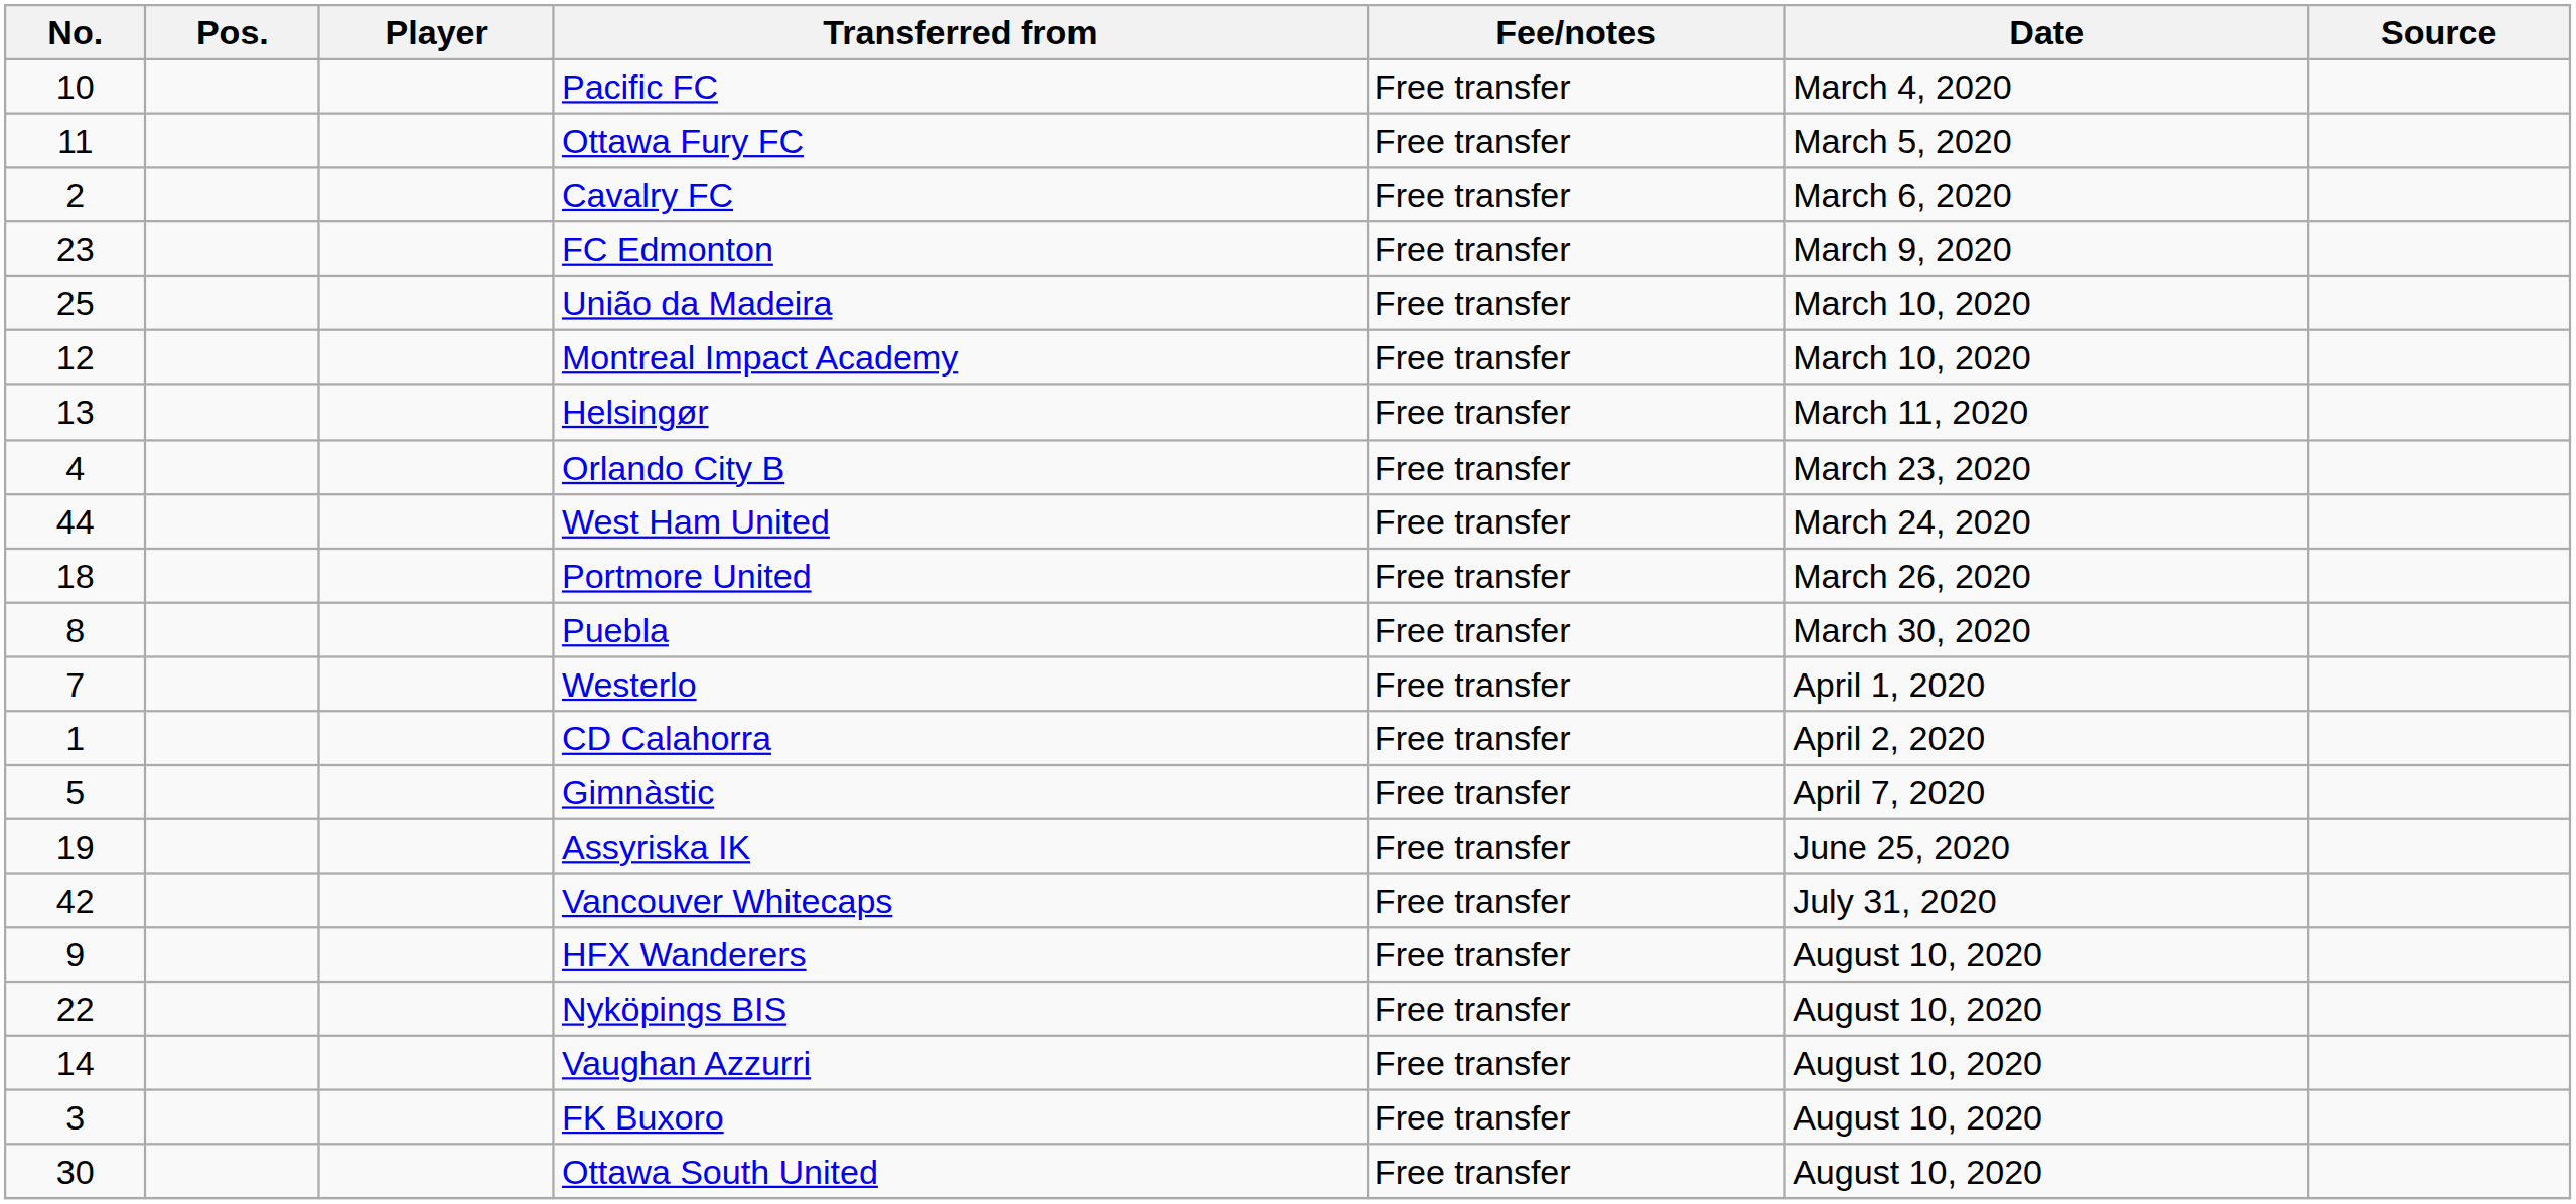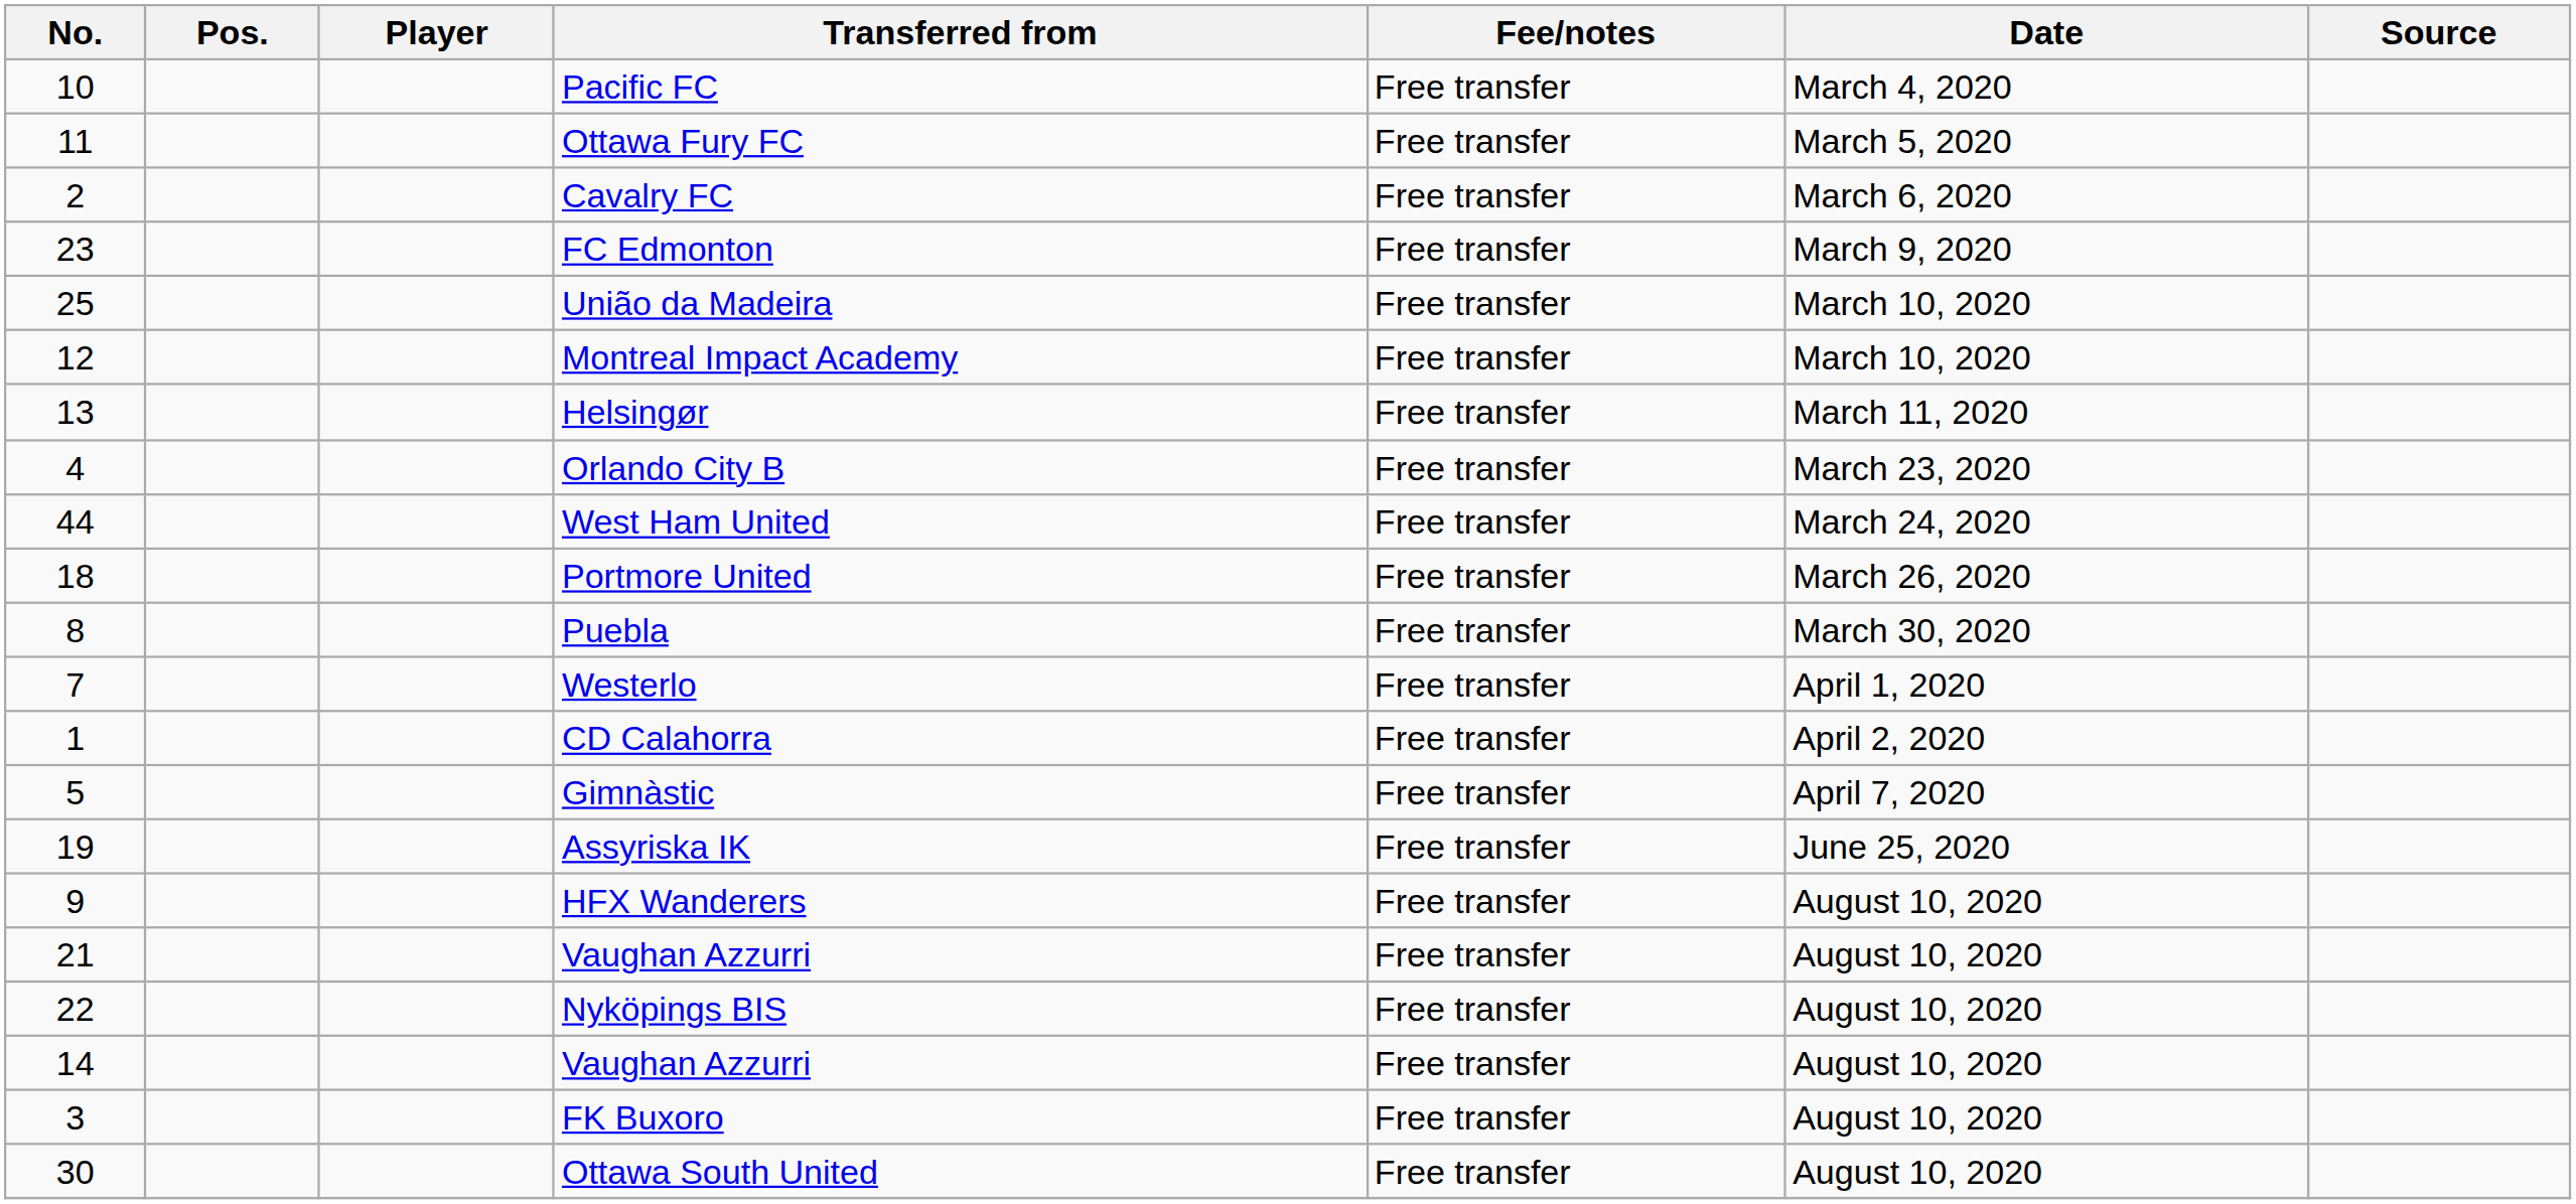 <table class="wikitable sortable" style="width:90%; text-align:center; font-size:95%; text-align:left;">
 <tr>
 <th>No.</th>
 <th>Pos.</th>
 <th>Player</th>
 <th>Transferred from</th>
 <th>Fee/notes</th>
 <th>Date</th>
 <th>Source</th>
 </tr>
 <tr>
 <td align=center>10</td>
 <td align=center></td>
 <td></td>
 <td> <a href='#'>Pacific FC</a></td>
 <td>Free transfer</td>
 <td>March 4, 2020</td>
 <td></td>
 </tr>
 <tr>
 <td align=center>11</td>
 <td align=center></td>
 <td></td>
 <td> <a href='#'>Ottawa Fury FC</a></td>
 <td>Free transfer</td>
 <td>March 5, 2020</td>
 <td></td>
 </tr>
 <tr>
 <td align=center>2</td>
 <td align=center></td>
 <td></td>
 <td> <a href='#'>Cavalry FC</a></td>
 <td>Free transfer</td>
 <td>March 6, 2020</td>
 <td></td>
 </tr>
 <tr>
 <td align=center>23</td>
 <td align=center></td>
 <td></td>
 <td> <a href='#'>FC Edmonton</a></td>
 <td>Free transfer</td>
 <td>March 9, 2020</td>
 <td></td>
 </tr>
 <tr>
 <td align=center>25</td>
 <td align=center></td>
 <td></td>
 <td> <a href='#'>União da Madeira</a></td>
 <td>Free transfer</td>
 <td>March 10, 2020</td>
 <td></td>
 </tr>
 <tr>
 <td align=center>12</td>
 <td align=center></td>
 <td></td>
 <td> <a href='#'>Montreal Impact Academy</a></td>
 <td>Free transfer</td>
 <td>March 10, 2020</td>
 <td></td>
 </tr>
 <tr>
 <td align=center>13</td>
 <td align=center></td>
 <td></td>
 <td> <a href='#'>Helsingør</a></td>
 <td>Free transfer</td>
 <td>March 11, 2020</td>
 <td></td>
 </tr>
 <tr>
 <td align=center>4</td>
 <td align=center></td>
 <td></td>
 <td> <a href='#'>Orlando City B</a></td>
 <td>Free transfer</td>
 <td>March 23, 2020</td>
 <td></td>
 </tr>
 <tr>
 <td align=center>44</td>
 <td align=center></td>
 <td></td>
 <td> <a href='#'>West Ham United</a></td>
 <td>Free transfer</td>
 <td>March 24, 2020</td>
 <td></td>
 </tr>
 <tr>
 <td align=center>18</td>
 <td align=center></td>
 <td></td>
 <td> <a href='#'>Portmore United</a></td>
 <td>Free transfer</td>
 <td>March 26, 2020</td>
 <td></td>
 </tr>
 <tr>
 <td align=center>8</td>
 <td align=center></td>
 <td></td>
 <td> <a href='#'>Puebla</a></td>
 <td>Free transfer</td>
 <td>March 30, 2020</td>
 <td></td>
 </tr>
 <tr>
 <td align=center>7</td>
 <td align=center></td>
 <td></td>
 <td> <a href='#'>Westerlo</a></td>
 <td>Free transfer</td>
 <td>April 1, 2020</td>
 <td></td>
 </tr>
 <tr>
 <td align=center>1</td>
 <td align=center></td>
 <td></td>
 <td> <a href='#'>CD Calahorra</a></td>
 <td>Free transfer</td>
 <td>April 2, 2020</td>
 <td></td>
 </tr>
 <tr>
 <td align=center>5</td>
 <td align=center></td>
 <td></td>
 <td> <a href='#'>Gimnàstic</a></td>
 <td>Free transfer</td>
 <td>April 7, 2020</td>
 <td></td>
 </tr>
 <tr>
 <td align=center>19</td>
 <td align=center></td>
 <td></td>
 <td> <a href='#'>Assyriska IK</a></td>
 <td>Free transfer</td>
 <td>June 25, 2020</td>
 <td></td>
 </tr>
 <tr>
-<td align=center>42</td>
-<td align=center></td>
-<td></td>
-<td> <a href='#'>Vancouver Whitecaps</a></td>
-<td>Free transfer</td>
-<td>July 31, 2020</td>
-<td></td>
-</tr>
-<tr>
 <td align=center>9</td>
 <td align=center></td>
 <td></td>
 <td> <a href='#'>HFX Wanderers</a></td>
+<td>Free transfer</td>
+<td>August 10, 2020</td>
+<td></td>
+</tr>
+<tr>
+<td align=center>21</td>
+<td align=center></td>
+<td></td>
+<td> <a href='#'>Vaughan Azzurri</a></td>
 <td>Free transfer</td>
 <td>August 10, 2020</td>
 <td></td>
 </tr>
 <tr>
 <td align=center>22</td>
 <td align=center></td>
 <td></td>
 <td> <a href='#'>Nyköpings BIS</a></td>
 <td>Free transfer</td>
 <td>August 10, 2020</td>
 <td></td>
 </tr>
 <tr>
 <td align=center>14</td>
 <td align=center></td>
 <td></td>
 <td> <a href='#'>Vaughan Azzurri</a></td>
 <td>Free transfer</td>
 <td>August 10, 2020</td>
 <td></td>
 </tr>
 <tr>
 <td align=center>3</td>
 <td align=center></td>
 <td></td>
 <td> <a href='#'>FK Buxoro</a></td>
 <td>Free transfer</td>
 <td>August 10, 2020</td>
 <td></td>
 </tr>
 <tr>
 <td align=center>30</td>
 <td align=center></td>
 <td></td>
 <td> <a href='#'>Ottawa South United</a></td>
 <td>Free transfer</td>
 <td>August 10, 2020</td>
 <td></td>
 </tr>
 <tr>
 </tr>
 </table>
